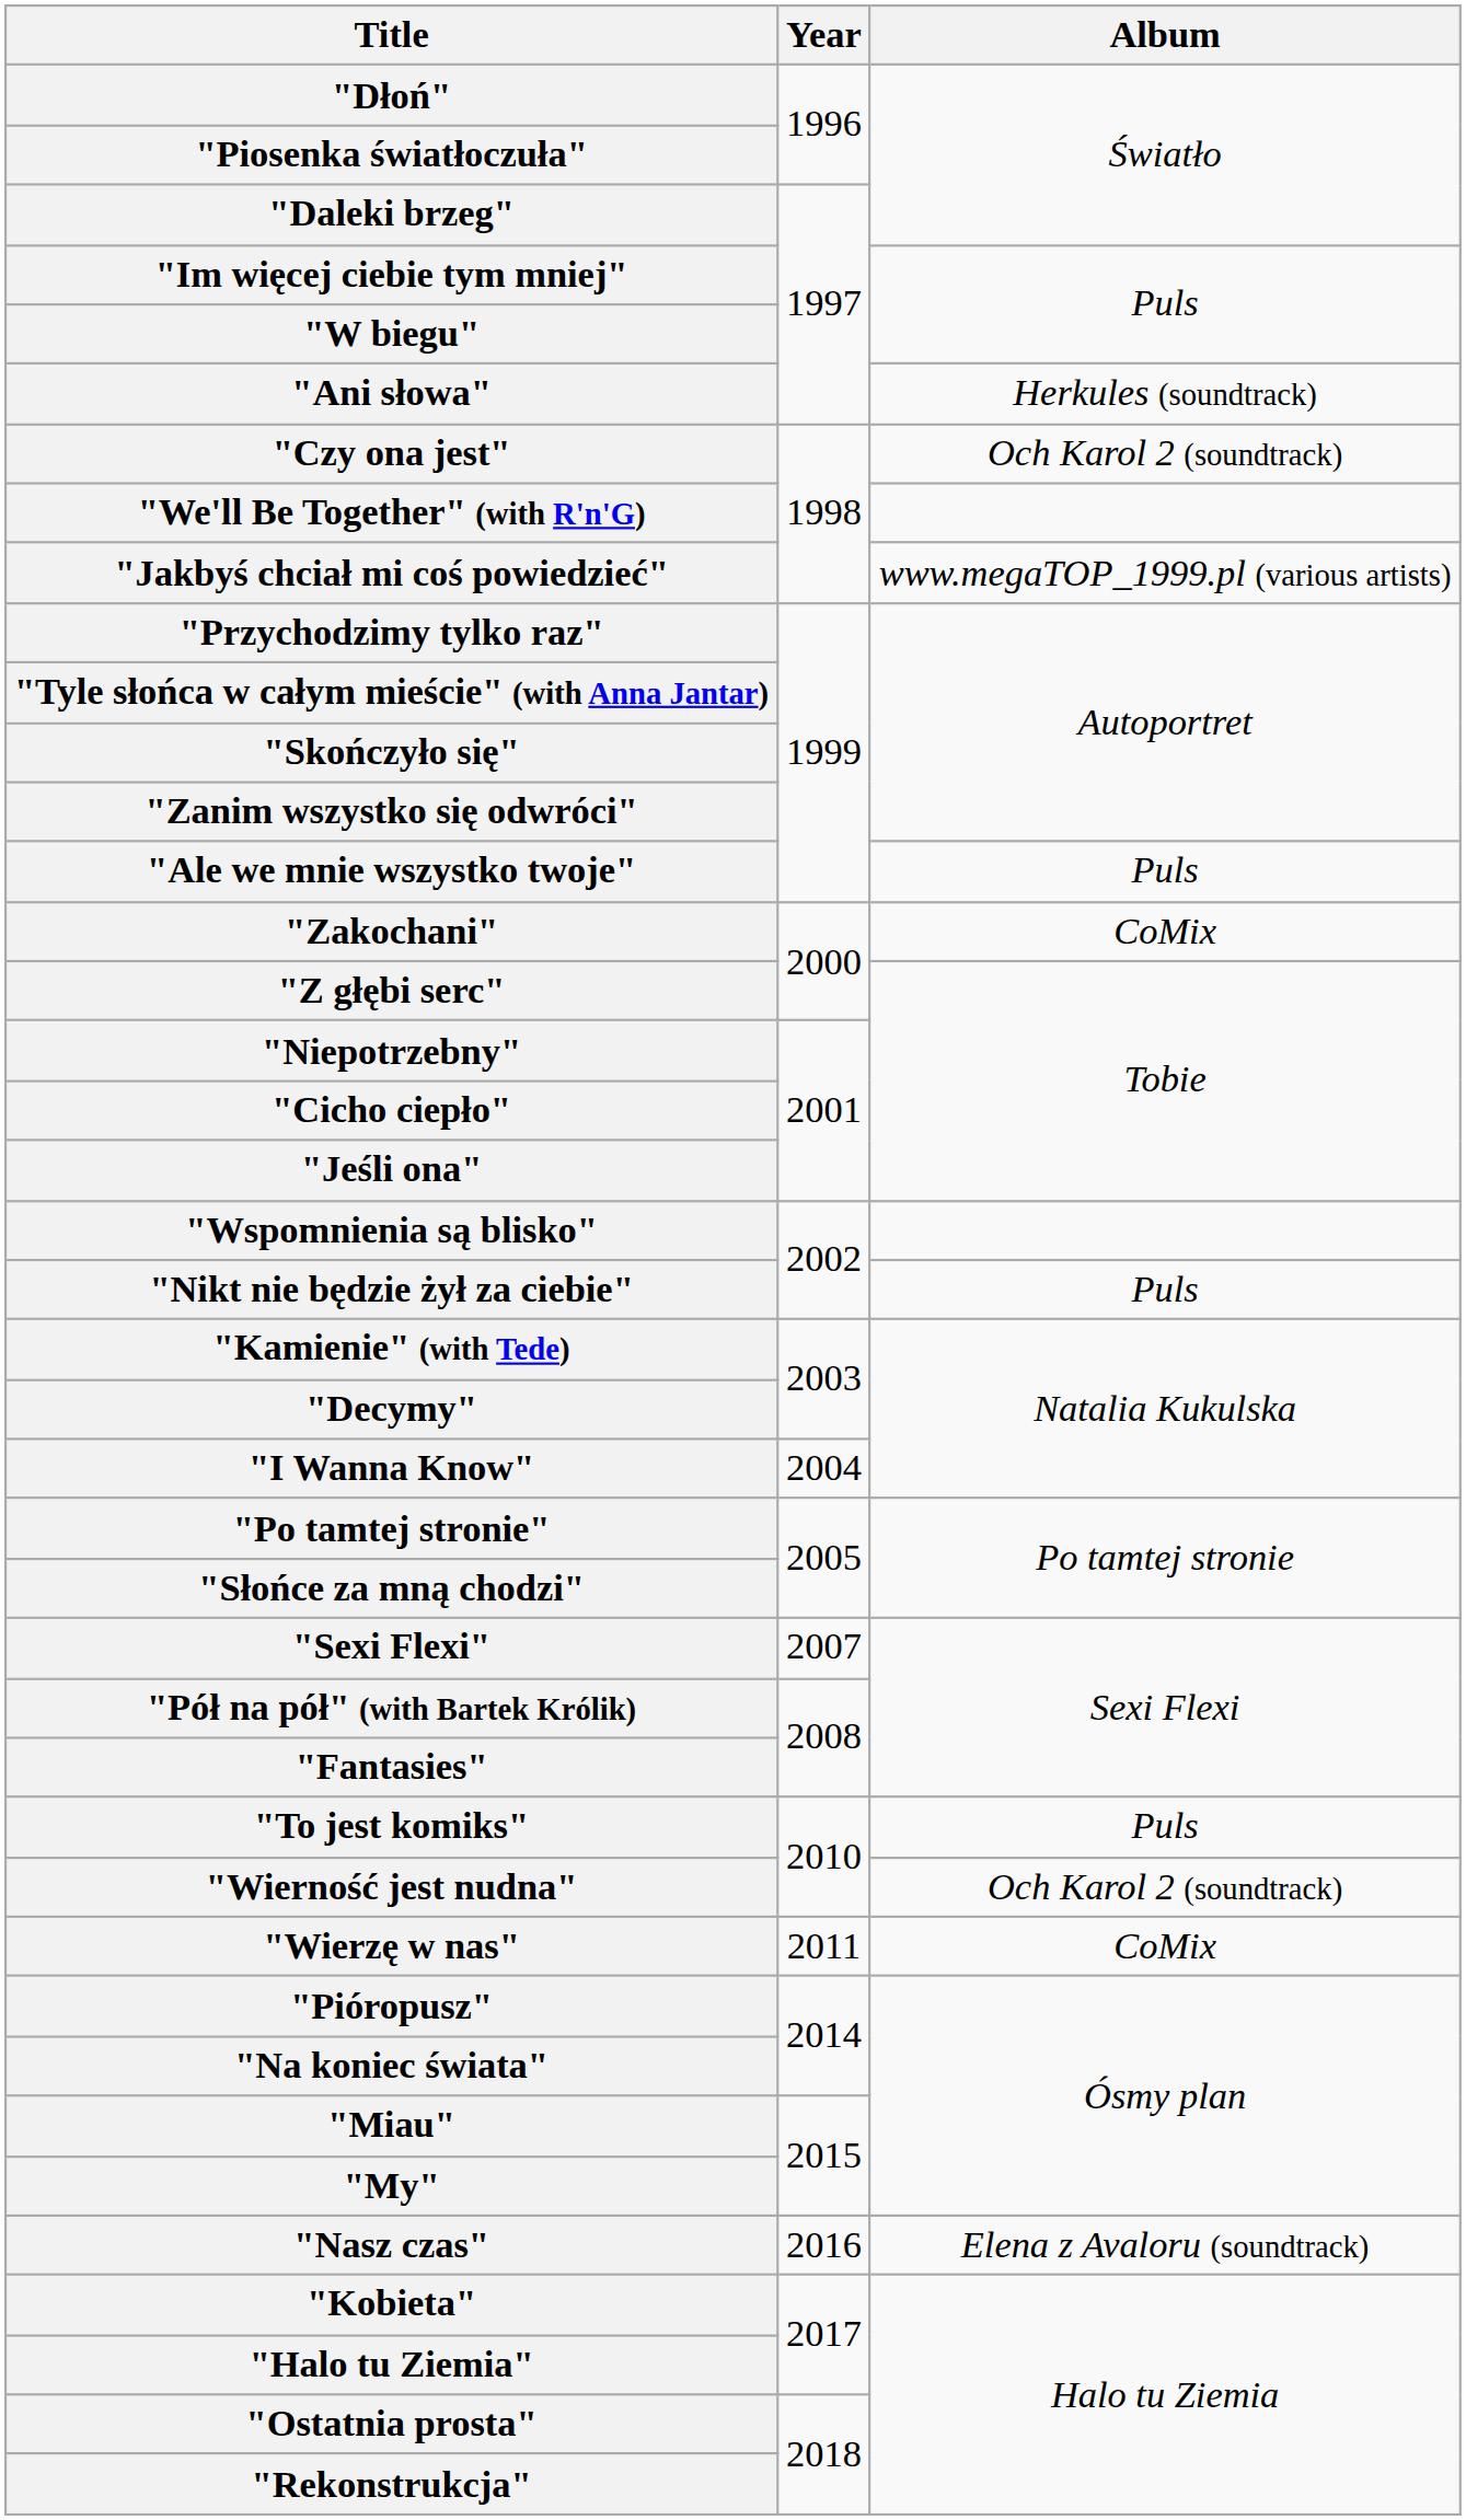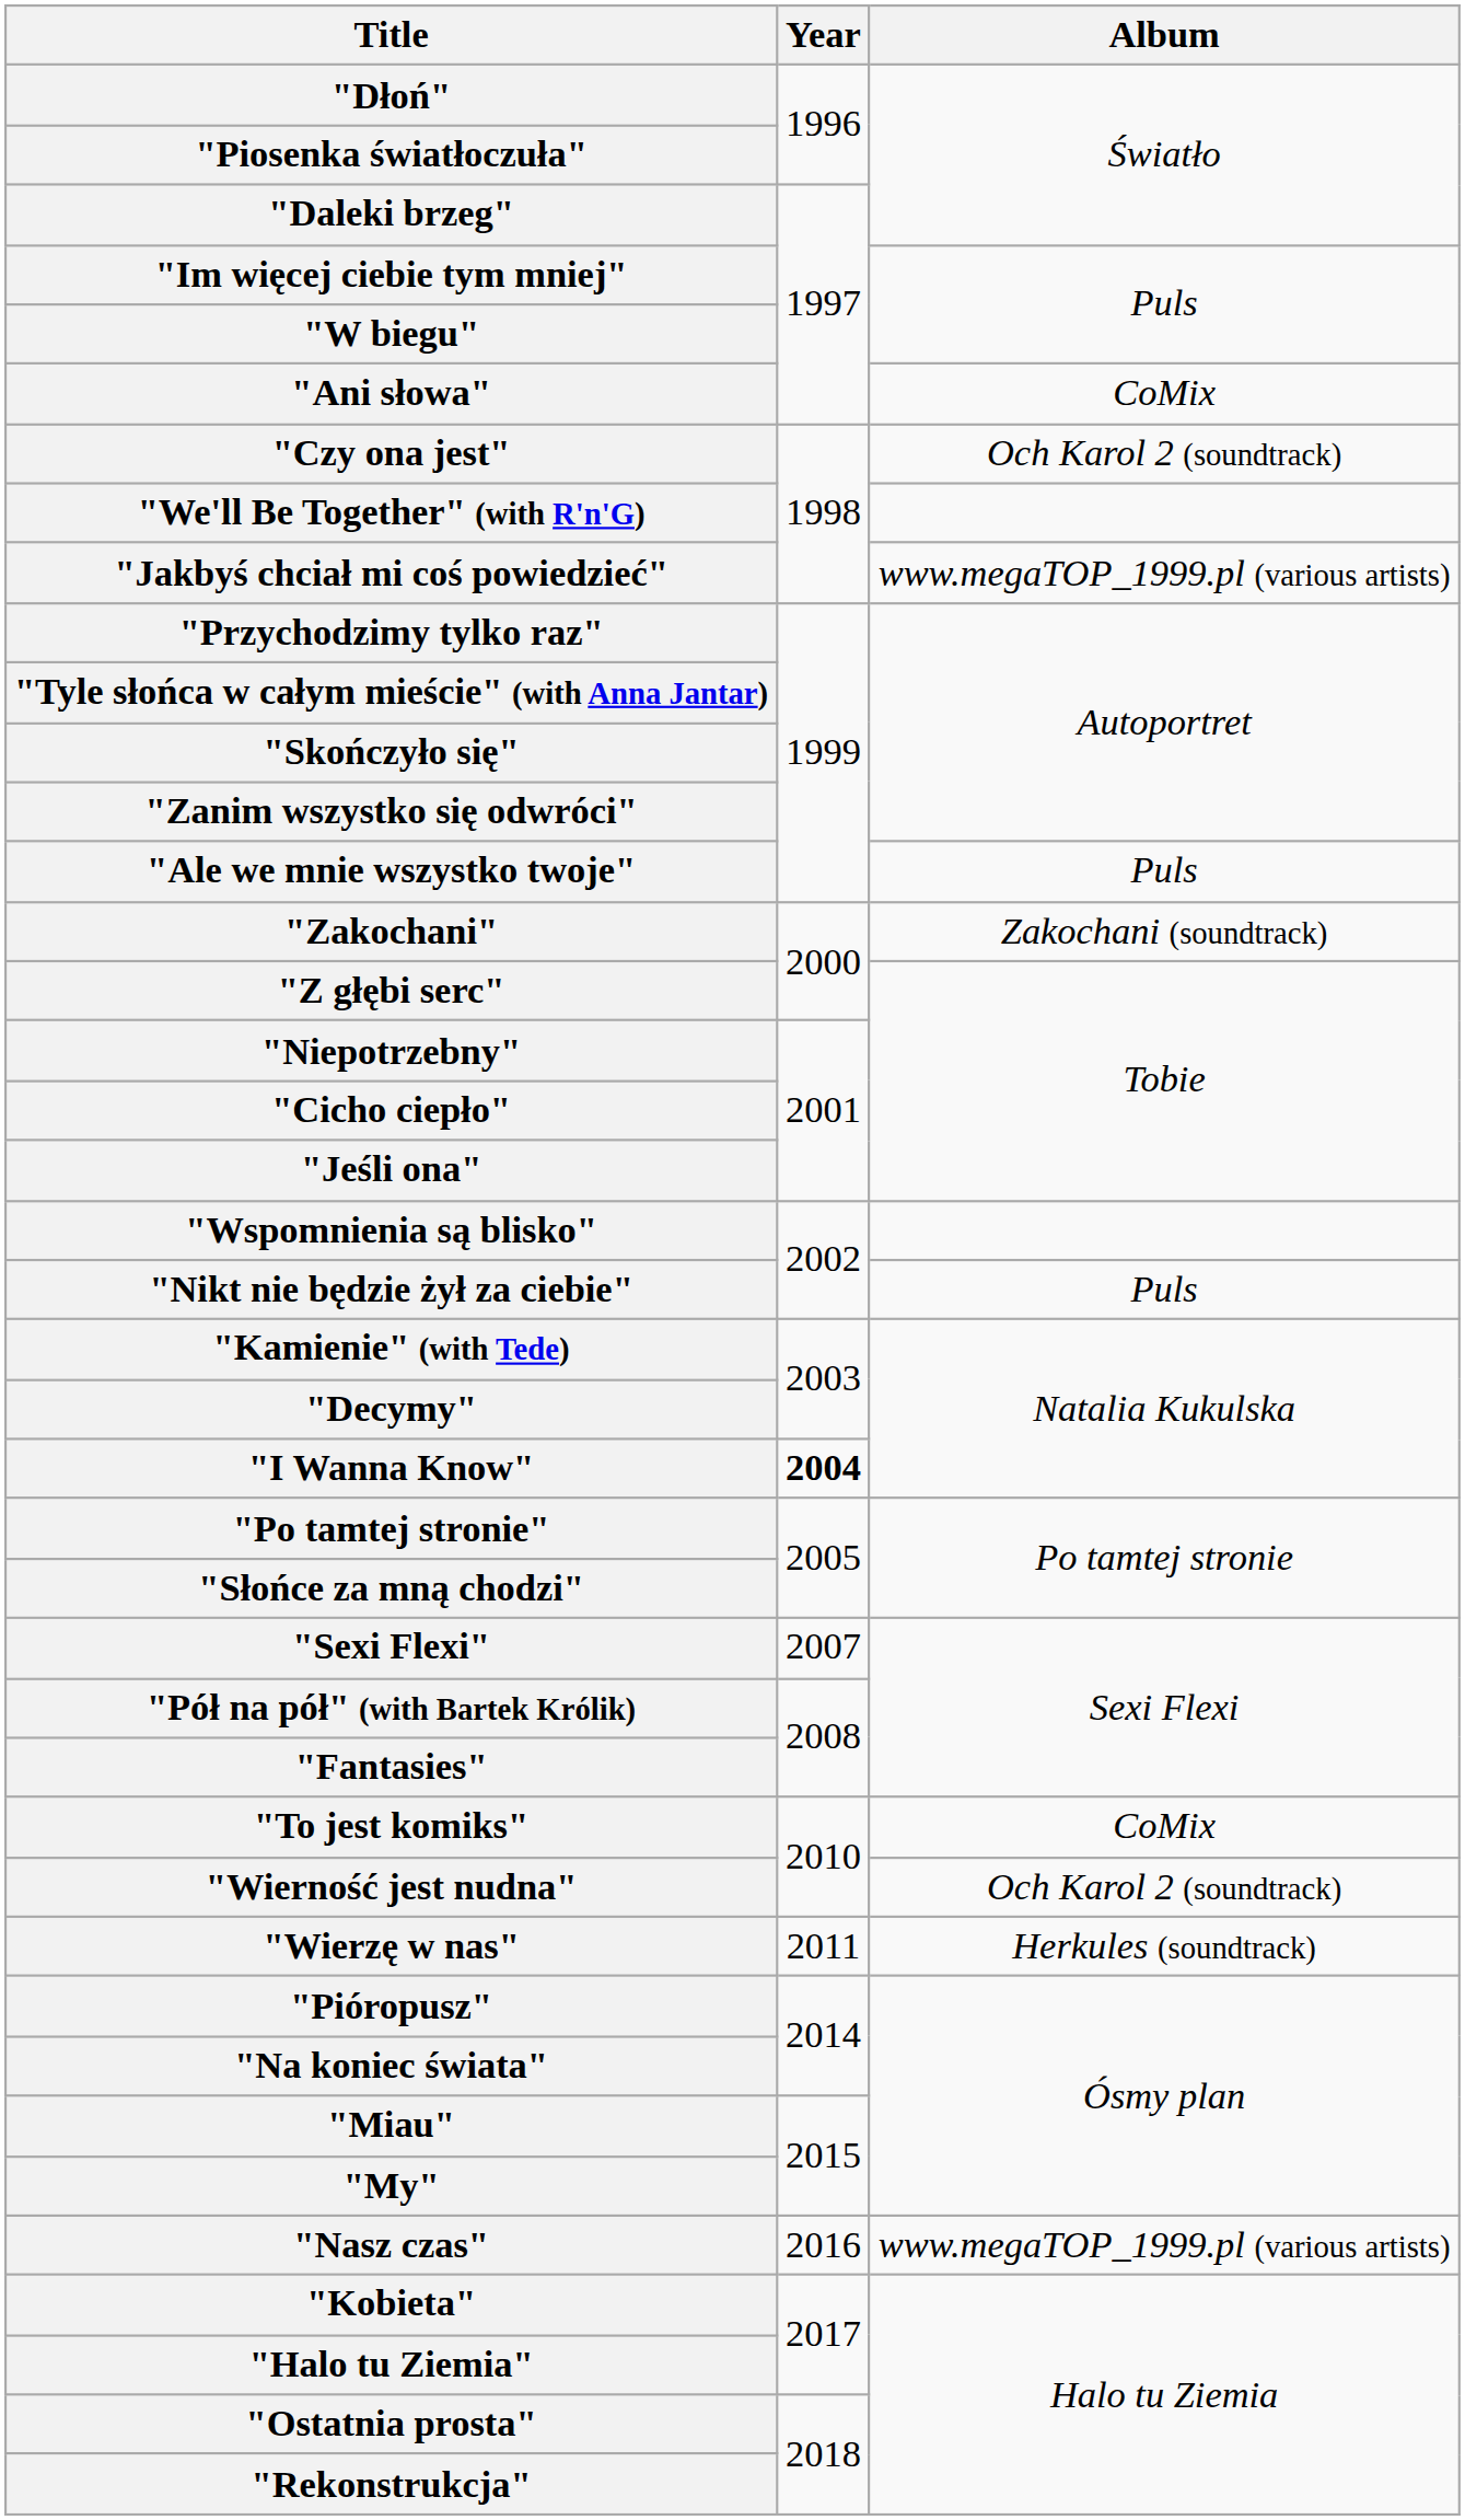 <table class="wikitable plainrowheaders" style="text-align:center;">
 <tr>
 <th scope="col">Title</th>
 <th scope="col">Year</th>
 <th scope="col">Album</th>
 </tr>
 <tr>
 <th scope="row">"Dłoń"</th>
 <td rowspan="2">1996</td>
 <td rowspan="3"><em>Światło</em></td>
 </tr>
 <tr>
 <th scope="row">"Piosenka światłoczuła"</th>
 </tr>
 <tr>
 <th scope="row">"Daleki brzeg"</th>
 <td rowspan="4">1997</td>
 </tr>
 <tr>
 <th scope="row">"Im więcej ciebie tym mniej"</th>
 <td rowspan="2"><em>Puls</em></td>
 </tr>
 <tr>
 <th scope="row">"W biegu"</th>
 </tr>
 <tr>
 <th scope="row">"Ani słowa"</th>
-<td><em>Herkules</em> <small>(soundtrack)</small></td>
+<td><em>CoMix</em></td>
 </tr>
 <tr>
 <th scope="row">"Czy ona jest"</th>
 <td rowspan="3">1998</td>
 <td><em>Och Karol 2</em> <small>(soundtrack)</small></td>
 </tr>
 <tr>
 <th scope="row">"We'll Be Together" <small>(with <a href='#'>R'n'G</a>)</small></th>
 <td></td>
 </tr>
 <tr>
 <th scope="row">"Jakbyś chciał mi coś powiedzieć"</th>
 <td><em>www.megaTOP_1999.pl</em> <small>(various artists)</small></td>
 </tr>
 <tr>
 <th scope="row">"Przychodzimy tylko raz"</th>
 <td rowspan="5">1999</td>
 <td rowspan="4"><em>Autoportret</em></td>
 </tr>
 <tr>
 <th scope="row">"Tyle słońca w całym mieście" <small>(with <a href='#'>Anna Jantar</a>)</small></th>
 </tr>
 <tr>
 <th scope="row">"Skończyło się"</th>
 </tr>
 <tr>
 <th scope="row">"Zanim wszystko się odwróci"</th>
 </tr>
 <tr>
 <th scope="row">"Ale we mnie wszystko twoje"</th>
 <td><em>Puls</em></td>
 </tr>
 <tr>
 <th scope="row">"Zakochani"</th>
 <td rowspan="2">2000</td>
-<td><em>CoMix</em></td>
+<td><em>Zakochani</em> <small>(soundtrack)</small></td>
 </tr>
 <tr>
 <th scope="row">"Z głębi serc"</th>
 <td rowspan="4"><em>Tobie</em></td>
 </tr>
 <tr>
 <th scope="row">"Niepotrzebny"</th>
 <td rowspan="3">2001</td>
 </tr>
 <tr>
 <th scope="row">"Cicho ciepło"</th>
 </tr>
 <tr>
 <th scope="row">"Jeśli ona"</th>
 </tr>
 <tr>
 <th scope="row">"Wspomnienia są blisko"</th>
 <td rowspan="2">2002</td>
 <td></td>
 </tr>
 <tr>
 <th scope="row">"Nikt nie będzie żył za ciebie"</th>
 <td><em>Puls</em></td>
 </tr>
 <tr>
 <th scope="row">"Kamienie" <small>(with <a href='#'>Tede</a>)</small></th>
 <td rowspan="2">2003</td>
 <td rowspan="3"><em>Natalia Kukulska</em></td>
 </tr>
 <tr>
 <th scope="row">"Decymy"</th>
 </tr>
 <tr>
 <th scope="row">"I Wanna Know"</th>
-<td>2004</td>
+<td><strong>2004</strong></td>
 </tr>
 <tr>
 <th scope="row">"Po tamtej stronie"</th>
 <td rowspan="2">2005</td>
 <td rowspan="2"><em>Po tamtej stronie</em></td>
 </tr>
 <tr>
 <th scope="row">"Słońce za mną chodzi"</th>
 </tr>
 <tr>
 <th scope="row">"Sexi Flexi"</th>
 <td>2007</td>
 <td rowspan="3"><em>Sexi Flexi</em></td>
 </tr>
 <tr>
 <th scope="row">"Pół na pół" <small>(with Bartek Królik)</small></th>
 <td rowspan="2">2008</td>
 </tr>
 <tr>
 <th scope="row">"Fantasies"</th>
 </tr>
 <tr>
 <th scope="row">"To jest komiks"</th>
 <td rowspan="2">2010</td>
-<td><em>Puls</em></td>
+<td><em>CoMix</em></td>
 </tr>
 <tr>
 <th scope="row">"Wierność jest nudna"</th>
 <td><em>Och Karol 2</em> <small>(soundtrack)</small></td>
 </tr>
 <tr>
 <th scope="row">"Wierzę w nas"</th>
 <td>2011</td>
-<td><em>CoMix</em></td>
+<td><em>Herkules</em> <small>(soundtrack)</small></td>
 </tr>
 <tr>
 <th scope="row">"Pióropusz"</th>
 <td rowspan="2">2014</td>
 <td rowspan="4"><em>Ósmy plan</em></td>
 </tr>
 <tr>
 <th scope="row">"Na koniec świata"</th>
 </tr>
 <tr>
 <th scope="row">"Miau"</th>
 <td rowspan="2">2015</td>
 </tr>
 <tr>
 <th scope="row">"My"</th>
 </tr>
 <tr>
 <th scope="row">"Nasz czas"</th>
 <td>2016</td>
-<td><em>Elena z Avaloru</em> <small>(soundtrack)</small></td>
+<td><em>www.megaTOP_1999.pl</em> <small>(various artists)</small></td>
 </tr>
 <tr>
 <th scope="row">"Kobieta"</th>
 <td rowspan="2">2017</td>
 <td rowspan="4"><em>Halo tu Ziemia</em></td>
 </tr>
 <tr>
 <th scope="row">"Halo tu Ziemia"</th>
 </tr>
 <tr>
 <th scope="row">"Ostatnia prosta"</th>
 <td rowspan="2">2018</td>
 </tr>
 <tr>
 <th scope="row">"Rekonstrukcja"</th>
 </tr>
 </table>
